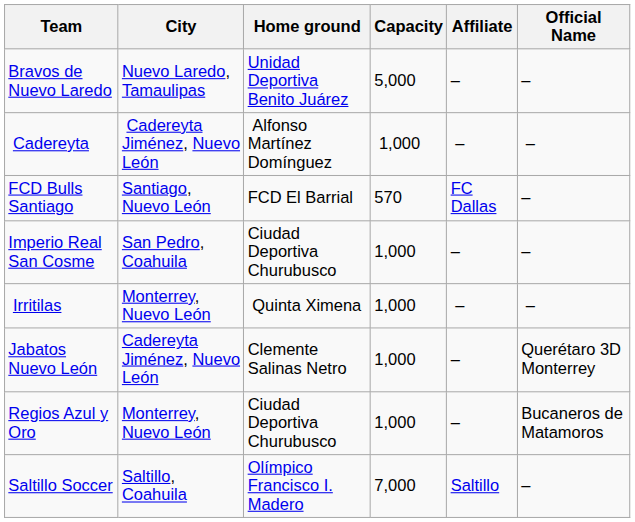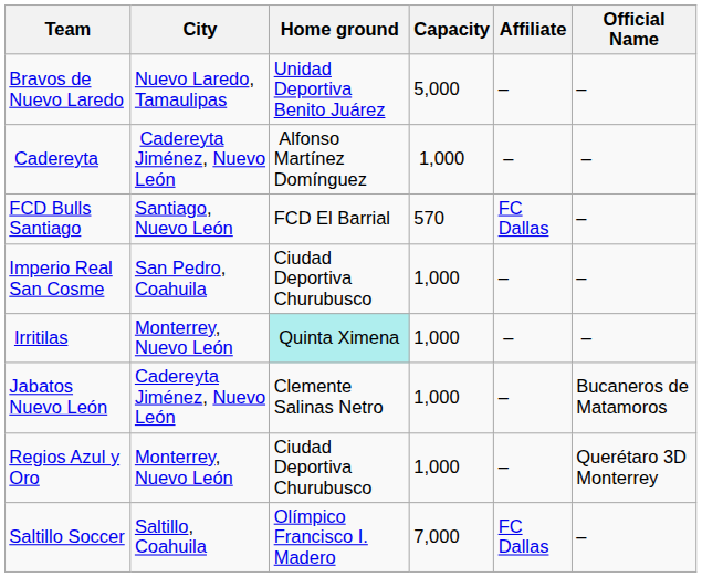 <table class="wikitable sortable">
 <tr>
 <th>Team</th>
 <th>City</th>
 <th>Home ground</th>
 <th>Capacity</th>
 <th>Affiliate</th>
 <th>Official Name</th>
 </tr>
 <tr>
 <td><a href='#'>Bravos de Nuevo Laredo</a></td>
 <td><a href='#'>Nuevo Laredo</a>, <a href='#'>Tamaulipas</a></td>
 <td><a href='#'>Unidad Deportiva Benito Juárez</a></td>
 <td>5,000</td>
 <td>–</td>
 <td>–</td>
 </tr>
 <tr>
 <td> <a href='#'>Cadereyta</a> </td>
 <td> <a href='#'>Cadereyta Jiménez</a>, <a href='#'>Nuevo León</a> </td>
 <td> Alfonso Martínez Domínguez </td>
 <td> 1,000</td>
 <td> – </td>
 <td> –</td>
 </tr>
 <tr>
 <td><a href='#'>FCD Bulls Santiago</a></td>
 <td><a href='#'>Santiago</a>, <a href='#'>Nuevo León</a></td>
 <td>FCD El Barrial</td>
 <td>570</td>
 <td><a href='#'>FC Dallas</a></td>
 <td>–</td>
 </tr>
 <tr>
 <td><a href='#'>Imperio Real San Cosme</a></td>
 <td><a href='#'>San Pedro</a>, <a href='#'>Coahuila</a> </td>
 <td>Ciudad Deportiva Churubusco</td>
 <td>1,000</td>
 <td>–</td>
 <td>–</td>
 </tr>
 <tr>
 <td> <a href='#'>Irritilas</a> </td>
 <td><a href='#'>Monterrey</a>, <a href='#'>Nuevo León</a></td>
-<td> Quinta Ximena </td>
+<td style="background: paleturquoise;"> Quinta Ximena </td>
 <td>1,000</td>
 <td> – </td>
 <td> –</td>
 </tr>
 <tr>
 <td><a href='#'>Jabatos Nuevo León</a></td>
 <td><a href='#'>Cadereyta Jiménez</a>, <a href='#'>Nuevo León</a></td>
 <td>Clemente Salinas Netro</td>
 <td>1,000</td>
 <td>–</td>
-<td>Querétaro 3D Monterrey</td>
+<td>Bucaneros de Matamoros</td>
 </tr>
 <tr>
 <td><a href='#'>Regios Azul y Oro</a></td>
 <td><a href='#'>Monterrey</a>, <a href='#'>Nuevo León</a></td>
 <td>Ciudad Deportiva Churubusco</td>
 <td>1,000</td>
 <td>–</td>
-<td>Bucaneros de Matamoros</td>
+<td>Querétaro 3D Monterrey</td>
 </tr>
 <tr>
 <td><a href='#'>Saltillo Soccer</a></td>
 <td><a href='#'>Saltillo</a>, <a href='#'>Coahuila</a></td>
 <td><a href='#'>Olímpico Francisco I. Madero</a></td>
 <td>7,000</td>
-<td><a href='#'>Saltillo</a></td>
+<td><a href='#'>FC Dallas</a></td>
 <td>–</td>
 </tr>
 </table>
